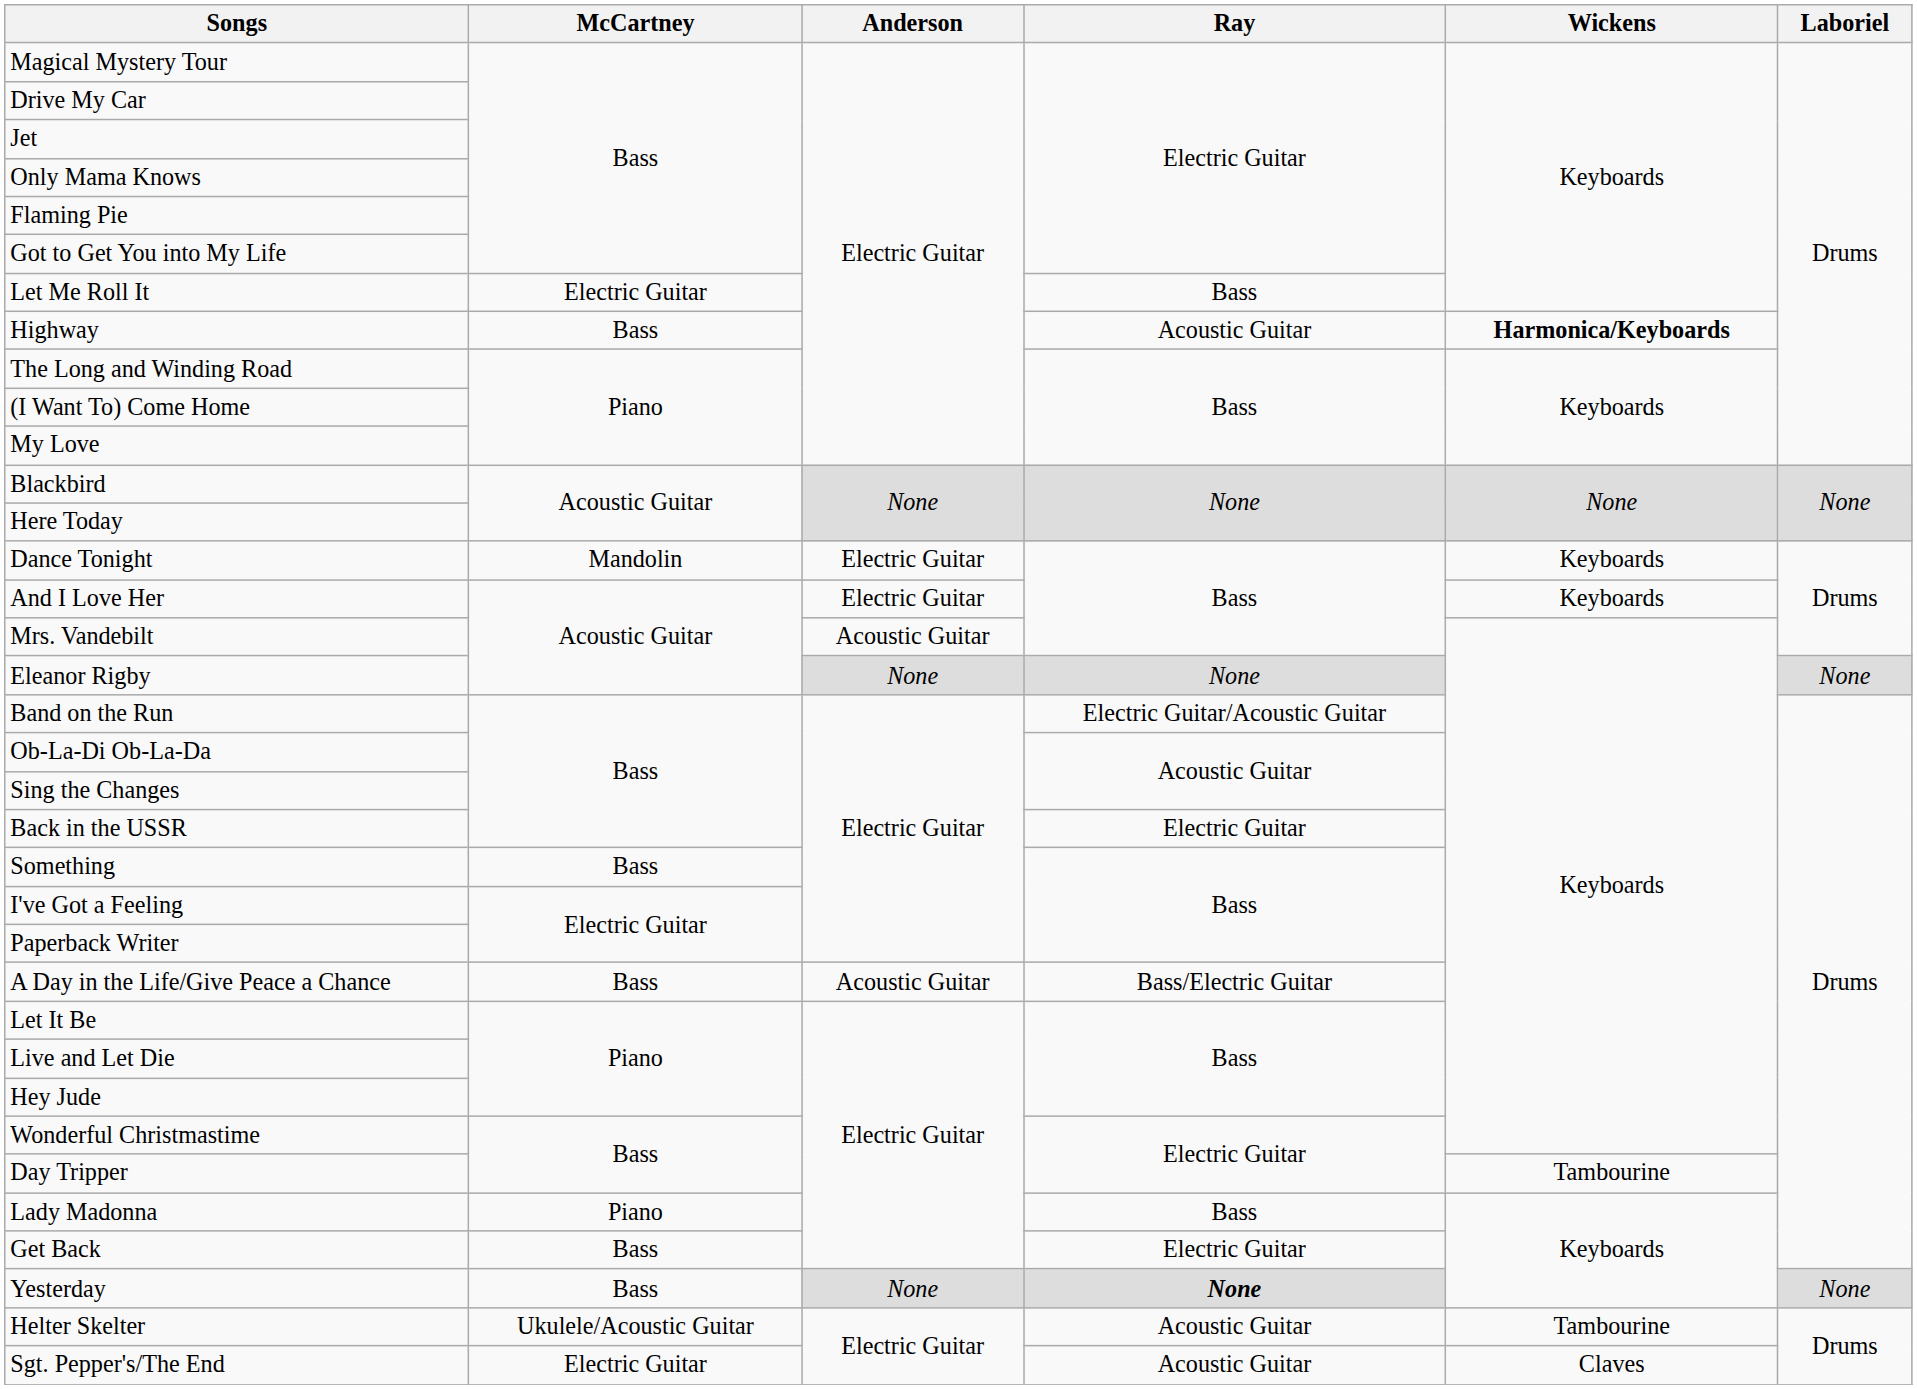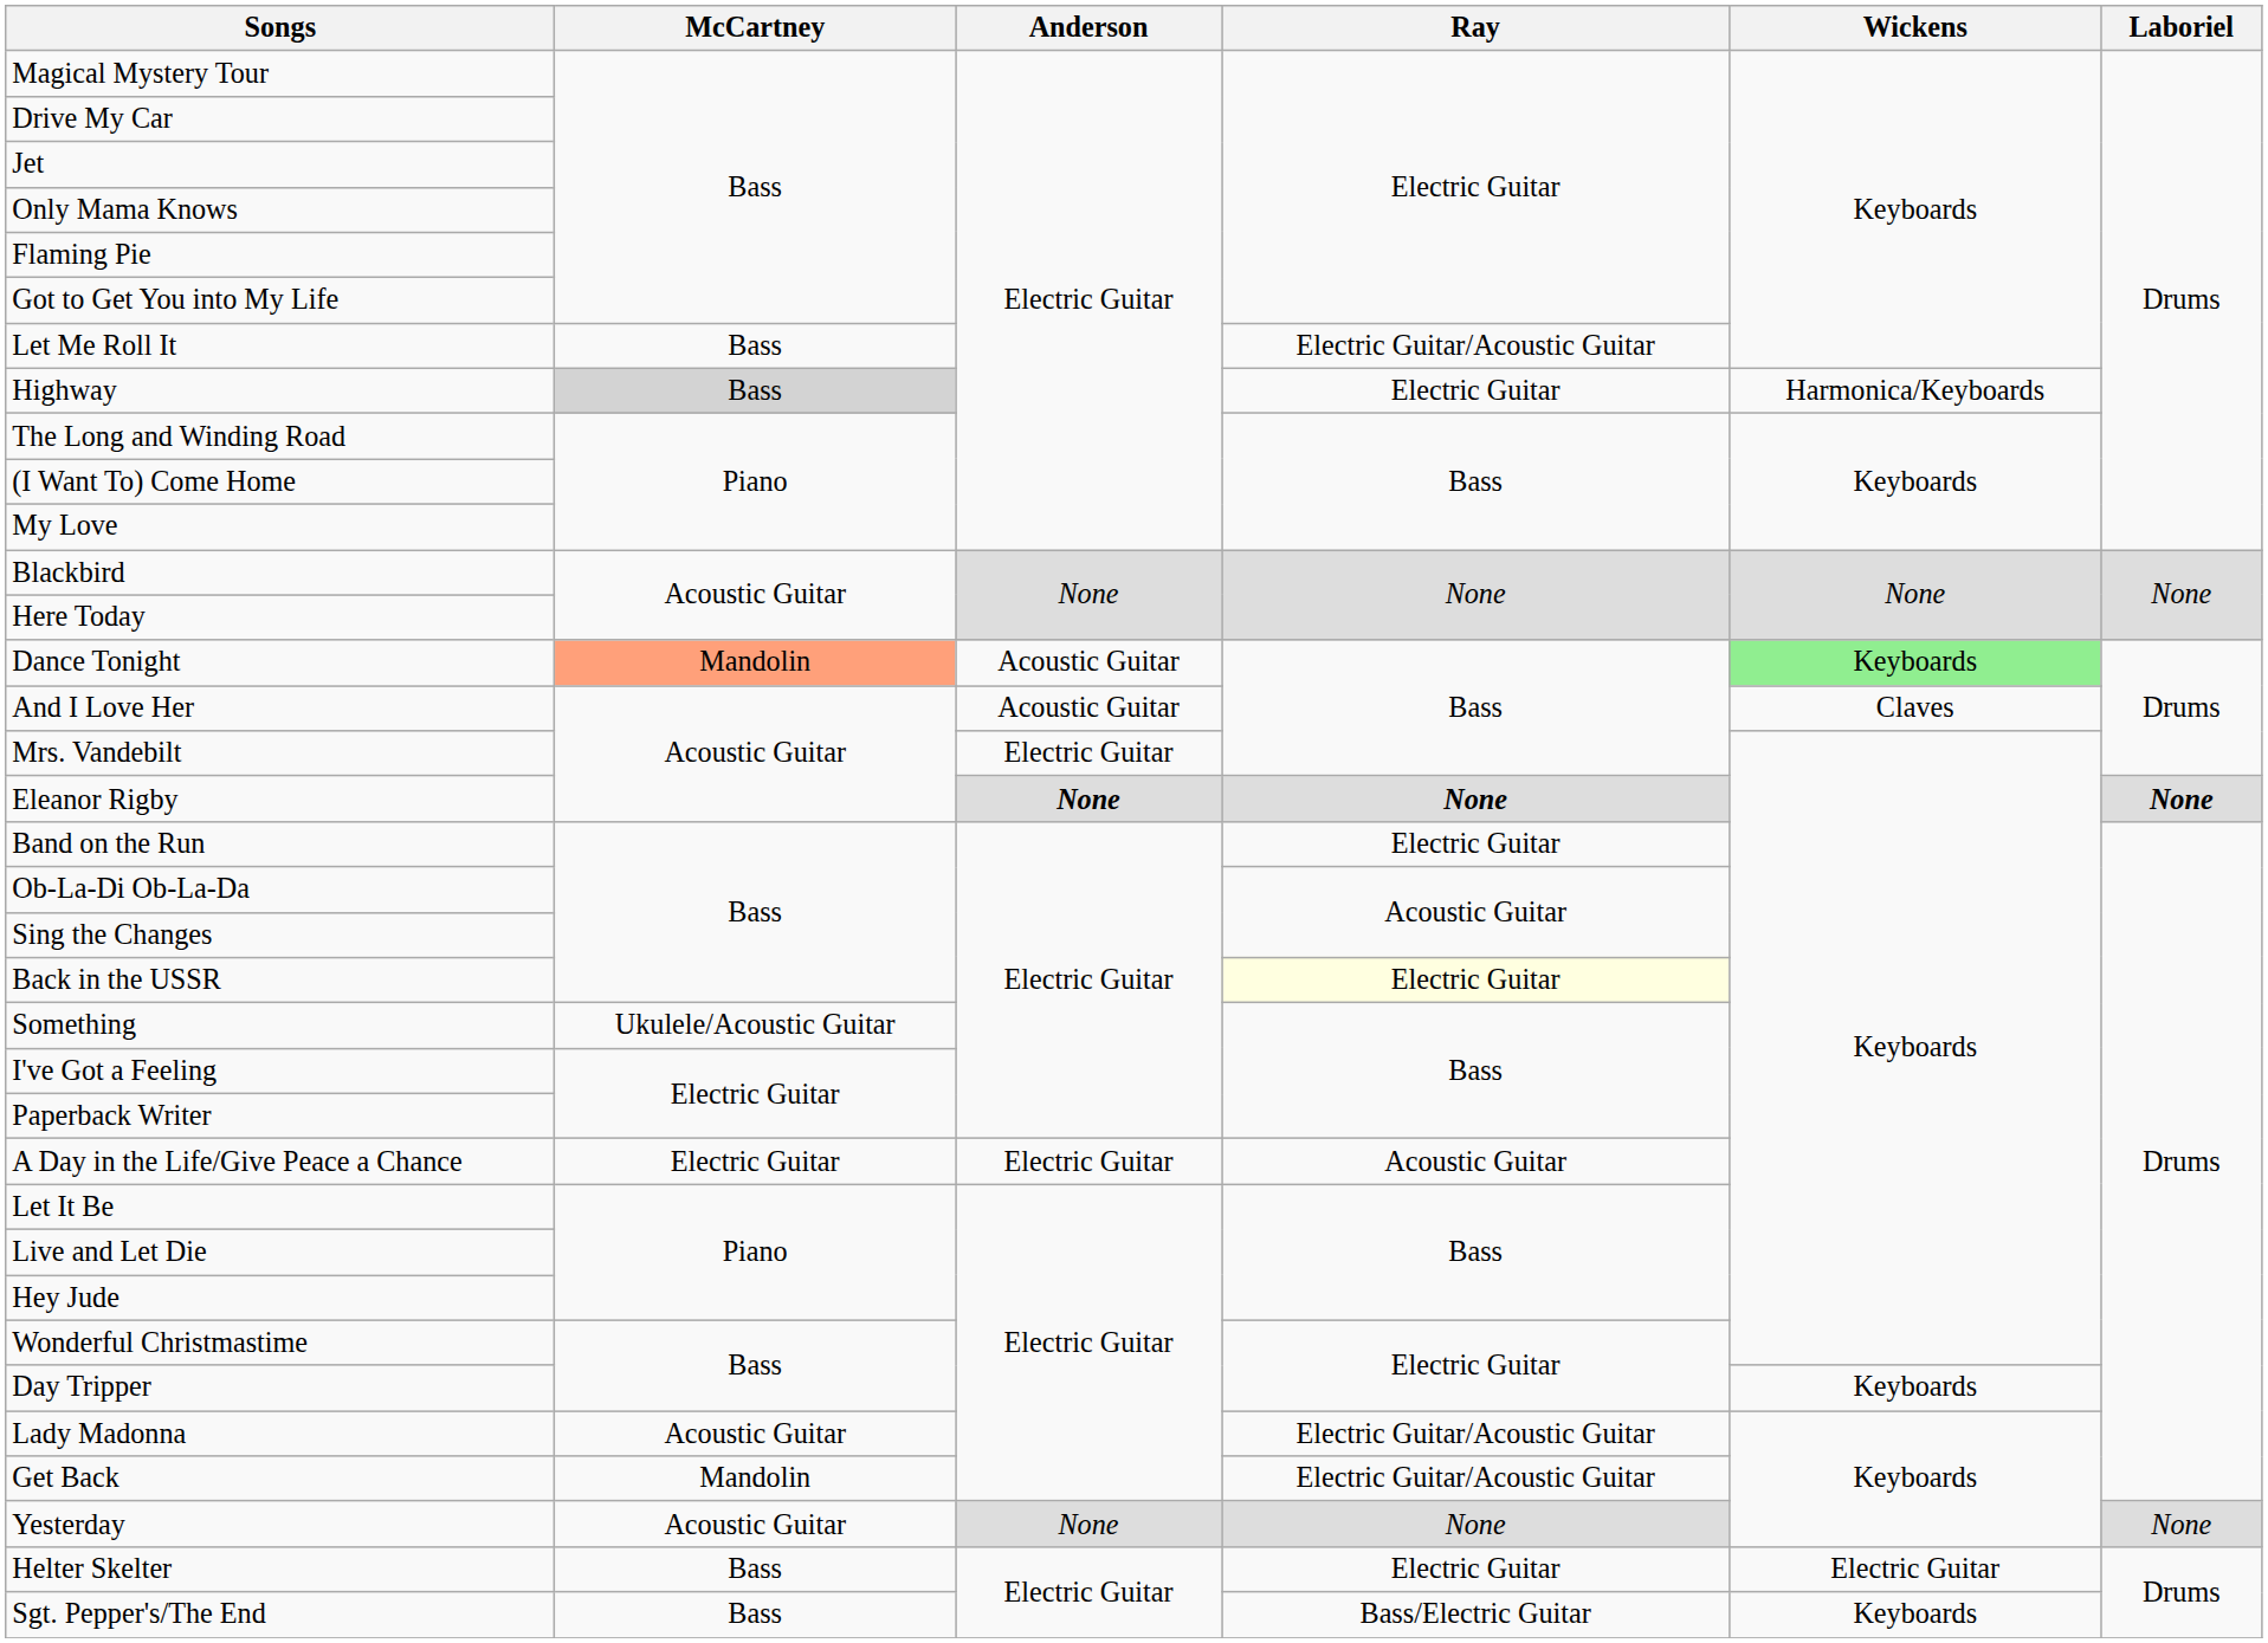 <table class="wikitable" style="width:100%">
 <tr>
 <th style="width:300px;">Songs</th>
 <th>McCartney</th>
 <th>Anderson</th>
 <th>Ray</th>
 <th>Wickens</th>
 <th>Laboriel</th>
 </tr>
 <tr>
 <td>Magical Mystery Tour</td>
 <td style="text-align:center;" rowspan="6">Bass</td>
 <td style="text-align:center;" rowspan="11">Electric Guitar</td>
 <td style="text-align:center;" rowspan="6">Electric Guitar</td>
 <td style="text-align:center;" rowspan="7">Keyboards</td>
 <td style="text-align:center;" rowspan="11">Drums</td>
 </tr>
 <tr>
 <td>Drive My Car</td>
 </tr>
 <tr>
 <td>Jet</td>
 </tr>
 <tr>
 <td>Only Mama Knows</td>
 </tr>
 <tr>
 <td>Flaming Pie</td>
 </tr>
 <tr>
 <td>Got to Get You into My Life</td>
 </tr>
 <tr>
 <td>Let Me Roll It</td>
-<td style="text-align:center;">Electric Guitar</td>
 <td style="text-align:center;">Bass</td>
+<td style="text-align:center;">Electric Guitar/Acoustic Guitar</td>
 </tr>
 <tr>
 <td>Highway</td>
-<td style="text-align:center;">Bass</td>
-<td style="text-align:center;">Acoustic Guitar</td>
-<td style="text-align:center;"><strong>Harmonica/Keyboards</strong></td>
+<td style="background: lightgrey; text-align:center;">Bass</td>
+<td style="text-align:center;">Electric Guitar</td>
+<td style="text-align:center;">Harmonica/Keyboards</td>
 </tr>
 <tr>
 <td>The Long and Winding Road</td>
 <td style="text-align:center;" rowspan="3">Piano</td>
 <td style="text-align:center;" rowspan="3">Bass</td>
 <td style="text-align:center;" rowspan="3">Keyboards</td>
 </tr>
 <tr>
 <td>(I Want To) Come Home</td>
 </tr>
 <tr>
 <td>My Love</td>
 </tr>
 <tr>
 <td>Blackbird</td>
 <td style="text-align:center;" rowspan="2">Acoustic Guitar</td>
 <td style="text-align:center; background:#ddd;" rowspan="2"><em>None</em></td>
 <td style="text-align:center; background:#ddd;" rowspan="2"><em>None</em></td>
 <td style="text-align:center; background:#ddd;" rowspan="2"><em>None</em></td>
 <td style="text-align:center; background:#ddd;" rowspan="2"><em>None</em></td>
 </tr>
 <tr>
 <td>Here Today</td>
 </tr>
 <tr>
 <td>Dance Tonight</td>
-<td style="text-align:center;">Mandolin</td>
-<td style="text-align:center;">Electric Guitar</td>
+<td style="background: lightsalmon; text-align:center;">Mandolin</td>
+<td style="text-align:center;">Acoustic Guitar</td>
 <td style="text-align:center;" rowspan="3">Bass</td>
-<td style="text-align:center;">Keyboards</td>
+<td style="background: lightgreen; text-align:center;">Keyboards</td>
 <td style="text-align:center;" rowspan="3">Drums</td>
 </tr>
 <tr>
 <td>And I Love Her</td>
 <td style="text-align:center;" rowspan="3">Acoustic Guitar</td>
-<td style="text-align:center;">Electric Guitar</td>
-<td style="text-align:center;">Keyboards</td>
+<td style="text-align:center;">Acoustic Guitar</td>
+<td style="text-align:center;">Claves</td>
 </tr>
 <tr>
 <td>Mrs. Vandebilt</td>
-<td style="text-align:center;">Acoustic Guitar</td>
+<td style="text-align:center;">Electric Guitar</td>
 <td style="text-align:center;" rowspan="14">Keyboards</td>
 </tr>
 <tr>
 <td>Eleanor Rigby</td>
-<td style="text-align:center; background:#ddd;"><em>None</em></td>
-<td style="text-align:center; background:#ddd;"><em>None</em></td>
-<td style="text-align:center; background:#ddd;"><em>None</em></td>
+<td style="text-align:center; background:#ddd;"><strong><em>None</em></strong></td>
+<td style="text-align:center; background:#ddd;"><strong><em>None</em></strong></td>
+<td style="text-align:center; background:#ddd;"><strong><em>None</em></strong></td>
 </tr>
 <tr>
 <td>Band on the Run</td>
 <td style="text-align:center;" rowspan="4">Bass</td>
 <td style="text-align:center;" rowspan="7">Electric Guitar</td>
-<td style="text-align:center;">Electric Guitar/Acoustic Guitar</td>
+<td style="text-align:center;">Electric Guitar</td>
 <td style="text-align:center;" rowspan="15">Drums</td>
 </tr>
 <tr>
 <td>Ob-La-Di Ob-La-Da</td>
 <td style="text-align:center;" rowspan="2">Acoustic Guitar</td>
 </tr>
 <tr>
 <td>Sing the Changes</td>
 </tr>
 <tr>
 <td>Back in the USSR</td>
-<td style="text-align:center;">Electric Guitar</td>
+<td style="background: lightyellow; text-align:center;">Electric Guitar</td>
 </tr>
 <tr>
 <td>Something</td>
-<td style="text-align:center;">Bass</td>
+<td style="text-align:center;">Ukulele/Acoustic Guitar</td>
 <td style="text-align:center;" rowspan="3">Bass</td>
 </tr>
 <tr>
 <td>I've Got a Feeling</td>
 <td style="text-align:center;" rowspan="2">Electric Guitar</td>
 </tr>
 <tr>
 <td>Paperback Writer</td>
 </tr>
 <tr>
 <td>A Day in the Life/Give Peace a Chance</td>
-<td style="text-align:center;">Bass</td>
+<td style="text-align:center;">Electric Guitar</td>
+<td style="text-align:center;">Electric Guitar</td>
 <td style="text-align:center;">Acoustic Guitar</td>
-<td style="text-align:center;">Bass/Electric Guitar</td>
 </tr>
 <tr>
 <td>Let It Be</td>
 <td style="text-align:center;" rowspan="3">Piano</td>
 <td style="text-align:center;" rowspan="7">Electric Guitar</td>
 <td style="text-align:center;" rowspan="3">Bass</td>
 </tr>
 <tr>
 <td>Live and Let Die</td>
 </tr>
 <tr>
 <td>Hey Jude</td>
 </tr>
 <tr>
 <td>Wonderful Christmastime</td>
 <td style="text-align:center;" rowspan=2>Bass</td>
 <td style="text-align:center;" rowspan=2>Electric Guitar</td>
 </tr>
 <tr>
 <td>Day Tripper</td>
-<td style="text-align:center;">Tambourine</td>
+<td style="text-align:center;">Keyboards</td>
 </tr>
 <tr>
 <td>Lady Madonna</td>
-<td style="text-align:center;">Piano</td>
-<td style="text-align:center;">Bass</td>
+<td style="text-align:center;">Acoustic Guitar</td>
+<td style="text-align:center;">Electric Guitar/Acoustic Guitar</td>
 <td style="text-align:center;" rowspan="3">Keyboards</td>
 </tr>
 <tr>
 <td>Get Back</td>
-<td style="text-align:center;">Bass</td>
-<td style="text-align:center;">Electric Guitar</td>
+<td style="text-align:center;">Mandolin</td>
+<td style="text-align:center;">Electric Guitar/Acoustic Guitar</td>
 </tr>
 <tr>
 <td>Yesterday</td>
-<td style="text-align:center;">Bass</td>
+<td style="text-align:center;">Acoustic Guitar</td>
 <td style="text-align:center; background:#ddd;"><em>None</em></td>
-<td style="text-align:center; background:#ddd;"><strong><em>None</em></strong></td>
+<td style="text-align:center; background:#ddd;"><em>None</em></td>
 <td style="text-align:center; background:#ddd;"><em>None</em></td>
 </tr>
 <tr>
 <td>Helter Skelter</td>
-<td style="text-align:center;">Ukulele/Acoustic Guitar</td>
+<td style="text-align:center;">Bass</td>
 <td style="text-align:center;" rowspan="2">Electric Guitar</td>
-<td style="text-align:center;">Acoustic Guitar</td>
-<td style="text-align:center;">Tambourine</td>
+<td style="text-align:center;">Electric Guitar</td>
+<td style="text-align:center;">Electric Guitar</td>
 <td style="text-align:center;" rowspan="2">Drums</td>
 </tr>
 <tr>
 <td>Sgt. Pepper's/The End</td>
-<td style="text-align:center;">Electric Guitar</td>
-<td style="text-align:center;">Acoustic Guitar</td>
-<td style="text-align:center;">Claves</td>
+<td style="text-align:center;">Bass</td>
+<td style="text-align:center;">Bass/Electric Guitar</td>
+<td style="text-align:center;">Keyboards</td>
 </tr>
 </table>
